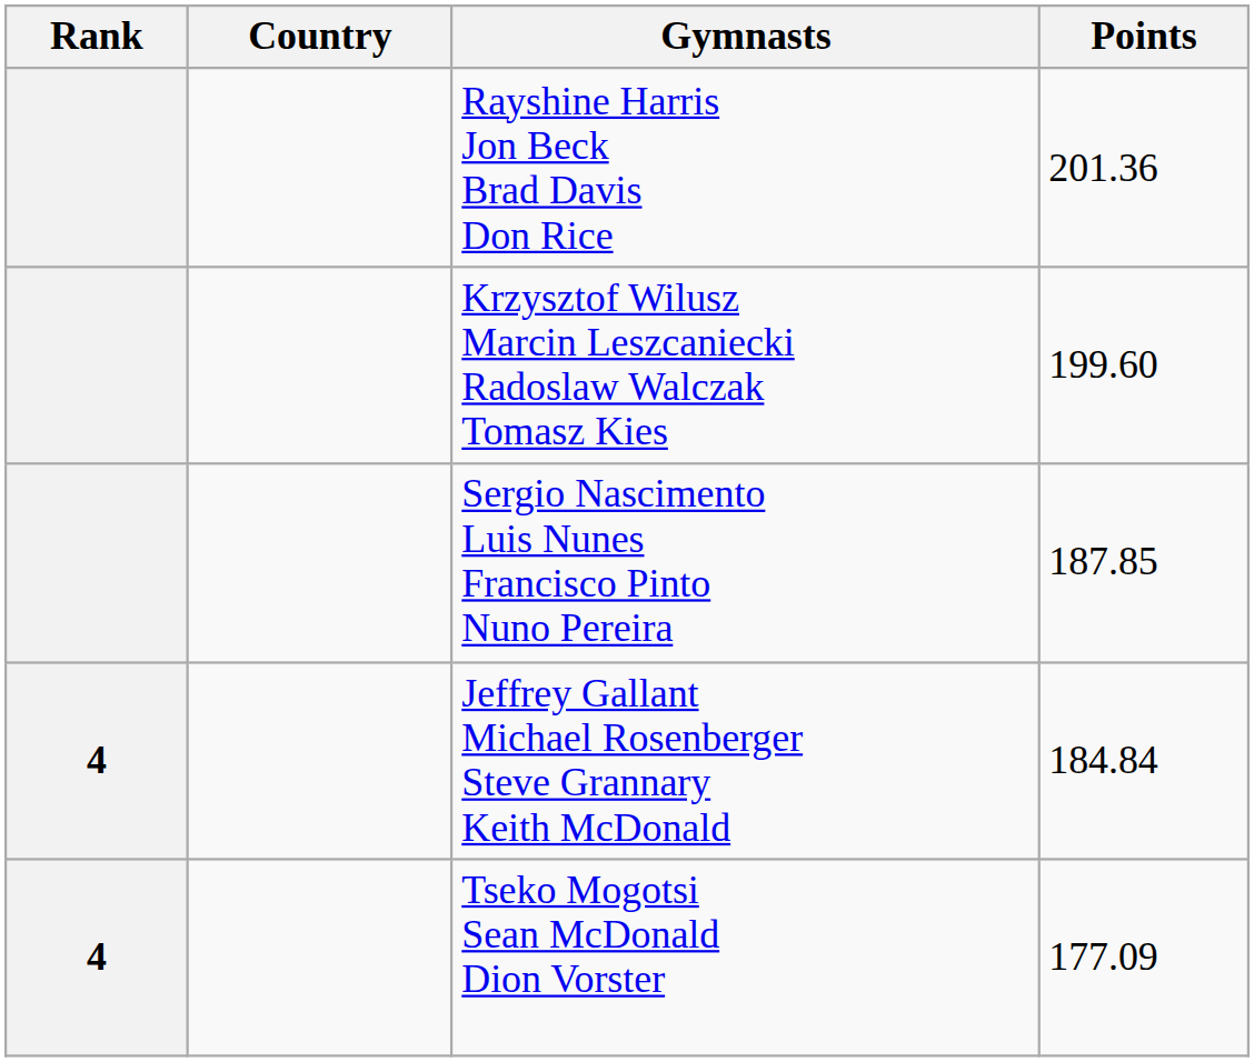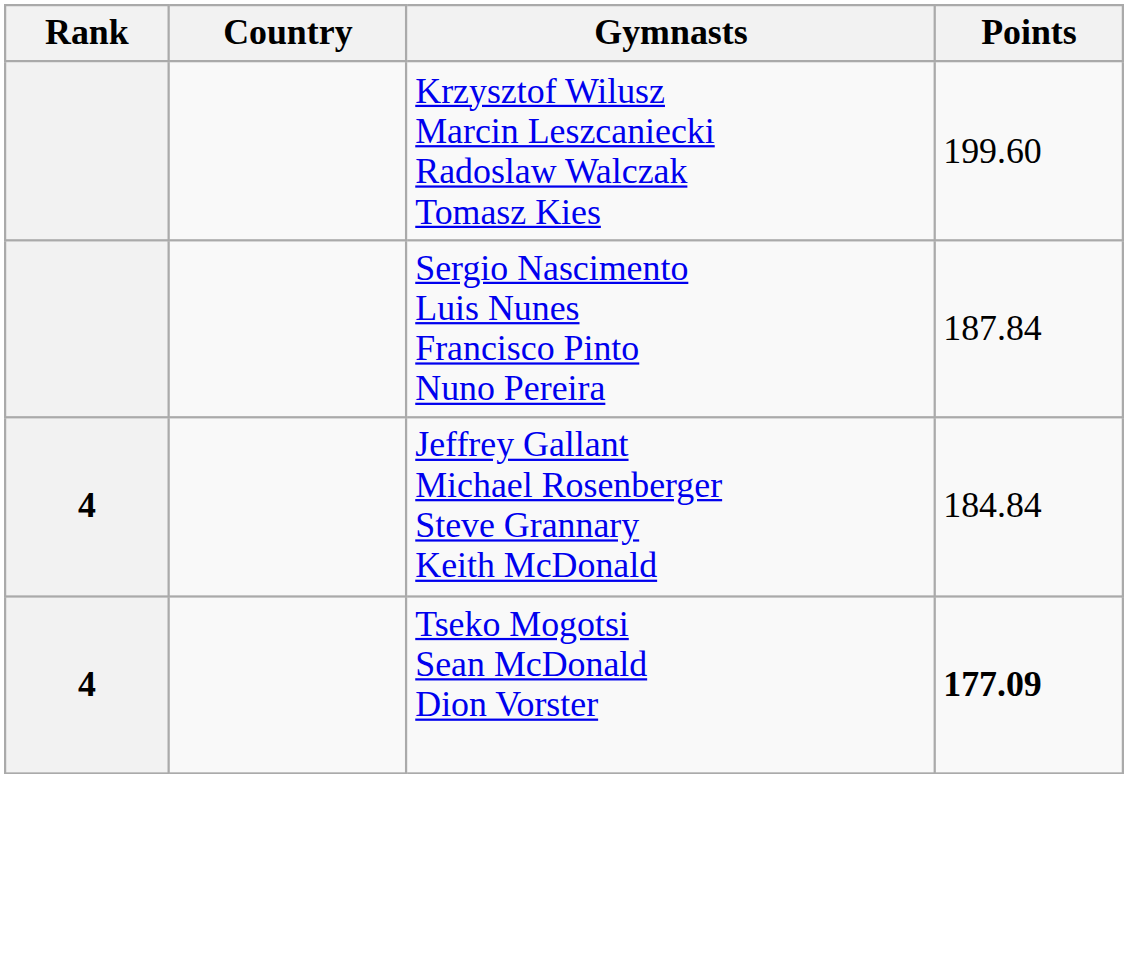 <table class="wikitable" width=500>
 <tr bgcolor="#efefef">
 <th>Rank</th>
 <th>Country</th>
 <th>Gymnasts</th>
 <th>Points</th>
-</tr>
-<tr>
-<th></th>
-<td></td>
-<td><a href='#'>Rayshine Harris</a> <br> <a href='#'>Jon Beck</a> <br> <a href='#'>Brad Davis</a> <br> <a href='#'>Don Rice</a></td>
-<td>201.36</td>
 </tr>
 <tr>
 <th></th>
 <td></td>
 <td><a href='#'>Krzysztof Wilusz</a> <br> <a href='#'>Marcin Leszcaniecki</a> <br> <a href='#'>Radoslaw Walczak</a> <br> <a href='#'>Tomasz Kies</a></td>
 <td>199.60</td>
 </tr>
 <tr>
 <th></th>
 <td></td>
 <td><a href='#'>Sergio Nascimento</a> <br> <a href='#'>Luis Nunes</a> <br> <a href='#'>Francisco Pinto</a> <br> <a href='#'>Nuno Pereira</a></td>
-<td>187.85</td>
+<td>187.84</td>
 </tr>
 <tr>
 <th>4</th>
 <td></td>
 <td><a href='#'>Jeffrey Gallant</a> <br> <a href='#'>Michael Rosenberger</a> <br> <a href='#'>Steve Grannary</a> <br> <a href='#'>Keith McDonald</a></td>
 <td>184.84</td>
 </tr>
 <tr>
 <th>4</th>
 <td></td>
 <td><a href='#'>Tseko Mogotsi</a> <br> <a href='#'>Sean McDonald</a> <br> <a href='#'>Dion Vorster</a> <br>  </td>
-<td>177.09</td>
+<td><strong>177.09</strong></td>
 </tr>
 </table>
